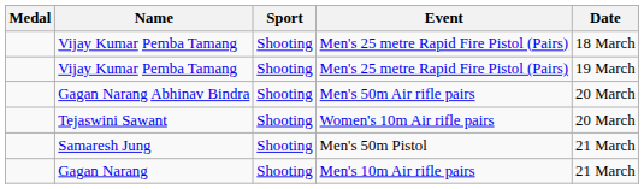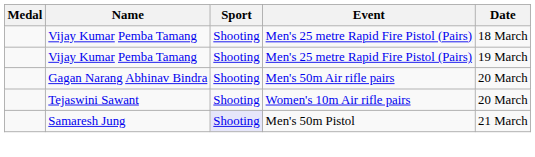 <table class="wikitable sortable" style="font-size:90%">
 <tr>
 <th>Medal</th>
 <th>Name</th>
 <th>Sport</th>
 <th>Event</th>
 <th>Date</th>
 </tr>
 <tr>
 <td></td>
 <td><a href='#'>Vijay Kumar</a> <a href='#'>Pemba Tamang</a></td>
 <td><a href='#'>Shooting</a></td>
 <td><a href='#'>Men's 25 metre Rapid Fire Pistol (Pairs)</a></td>
 <td>18 March</td>
 </tr>
 <tr>
 <td></td>
 <td><a href='#'>Vijay Kumar</a> <a href='#'>Pemba Tamang</a></td>
 <td><a href='#'>Shooting</a></td>
 <td><a href='#'>Men's 25 metre Rapid Fire Pistol (Pairs)</a></td>
 <td>19 March</td>
 </tr>
 <tr>
 <td></td>
 <td><a href='#'>Gagan Narang</a> <a href='#'>Abhinav Bindra</a></td>
 <td><a href='#'>Shooting</a></td>
 <td><a href='#'>Men's 50m Air rifle pairs</a></td>
 <td>20 March</td>
 </tr>
 <tr>
 <td></td>
 <td><a href='#'>Tejaswini Sawant</a></td>
 <td><a href='#'>Shooting</a></td>
 <td><a href='#'>Women's 10m Air rifle pairs</a></td>
 <td>20 March</td>
 </tr>
 <tr>
 <td></td>
 <td><a href='#'>Samaresh Jung</a></td>
-<td><a href='#'>Shooting</a></td>
+<td style="background: lavender;"><a href='#'>Shooting</a></td>
 <td>Men's 50m Pistol</td>
 <td>21 March</td>
 </tr>
-<tr>
-<td></td>
-<td><a href='#'>Gagan Narang</a></td>
-<td><a href='#'>Shooting</a></td>
-<td><a href='#'>Men's 10m Air rifle pairs</a></td>
-<td>21 March</td>
-</tr>
 </table>
